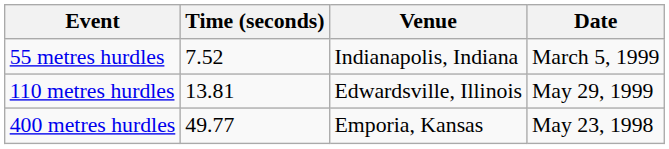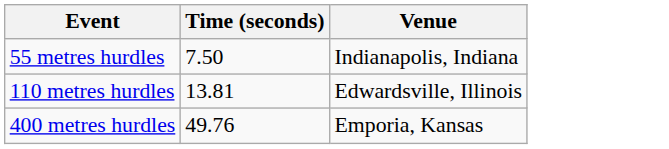 <table class="wikitable">
 <tr>
 <th>Event</th>
 <th>Time (seconds)</th>
 <th>Venue</th>
-<th>Date</th>
 </tr>
 <tr>
 <td><a href='#'>55 metres hurdles</a></td>
-<td>7.52</td>
+<td>7.50</td>
 <td>Indianapolis, Indiana</td>
-<td>March 5, 1999</td>
 </tr>
 <tr>
 <td><a href='#'>110 metres hurdles</a></td>
 <td>13.81</td>
 <td>Edwardsville, Illinois</td>
-<td>May 29, 1999</td>
 </tr>
 <tr>
 <td><a href='#'>400 metres hurdles</a></td>
-<td>49.77</td>
+<td>49.76</td>
 <td>Emporia, Kansas</td>
-<td>May 23, 1998</td>
 </tr>
 </table>
